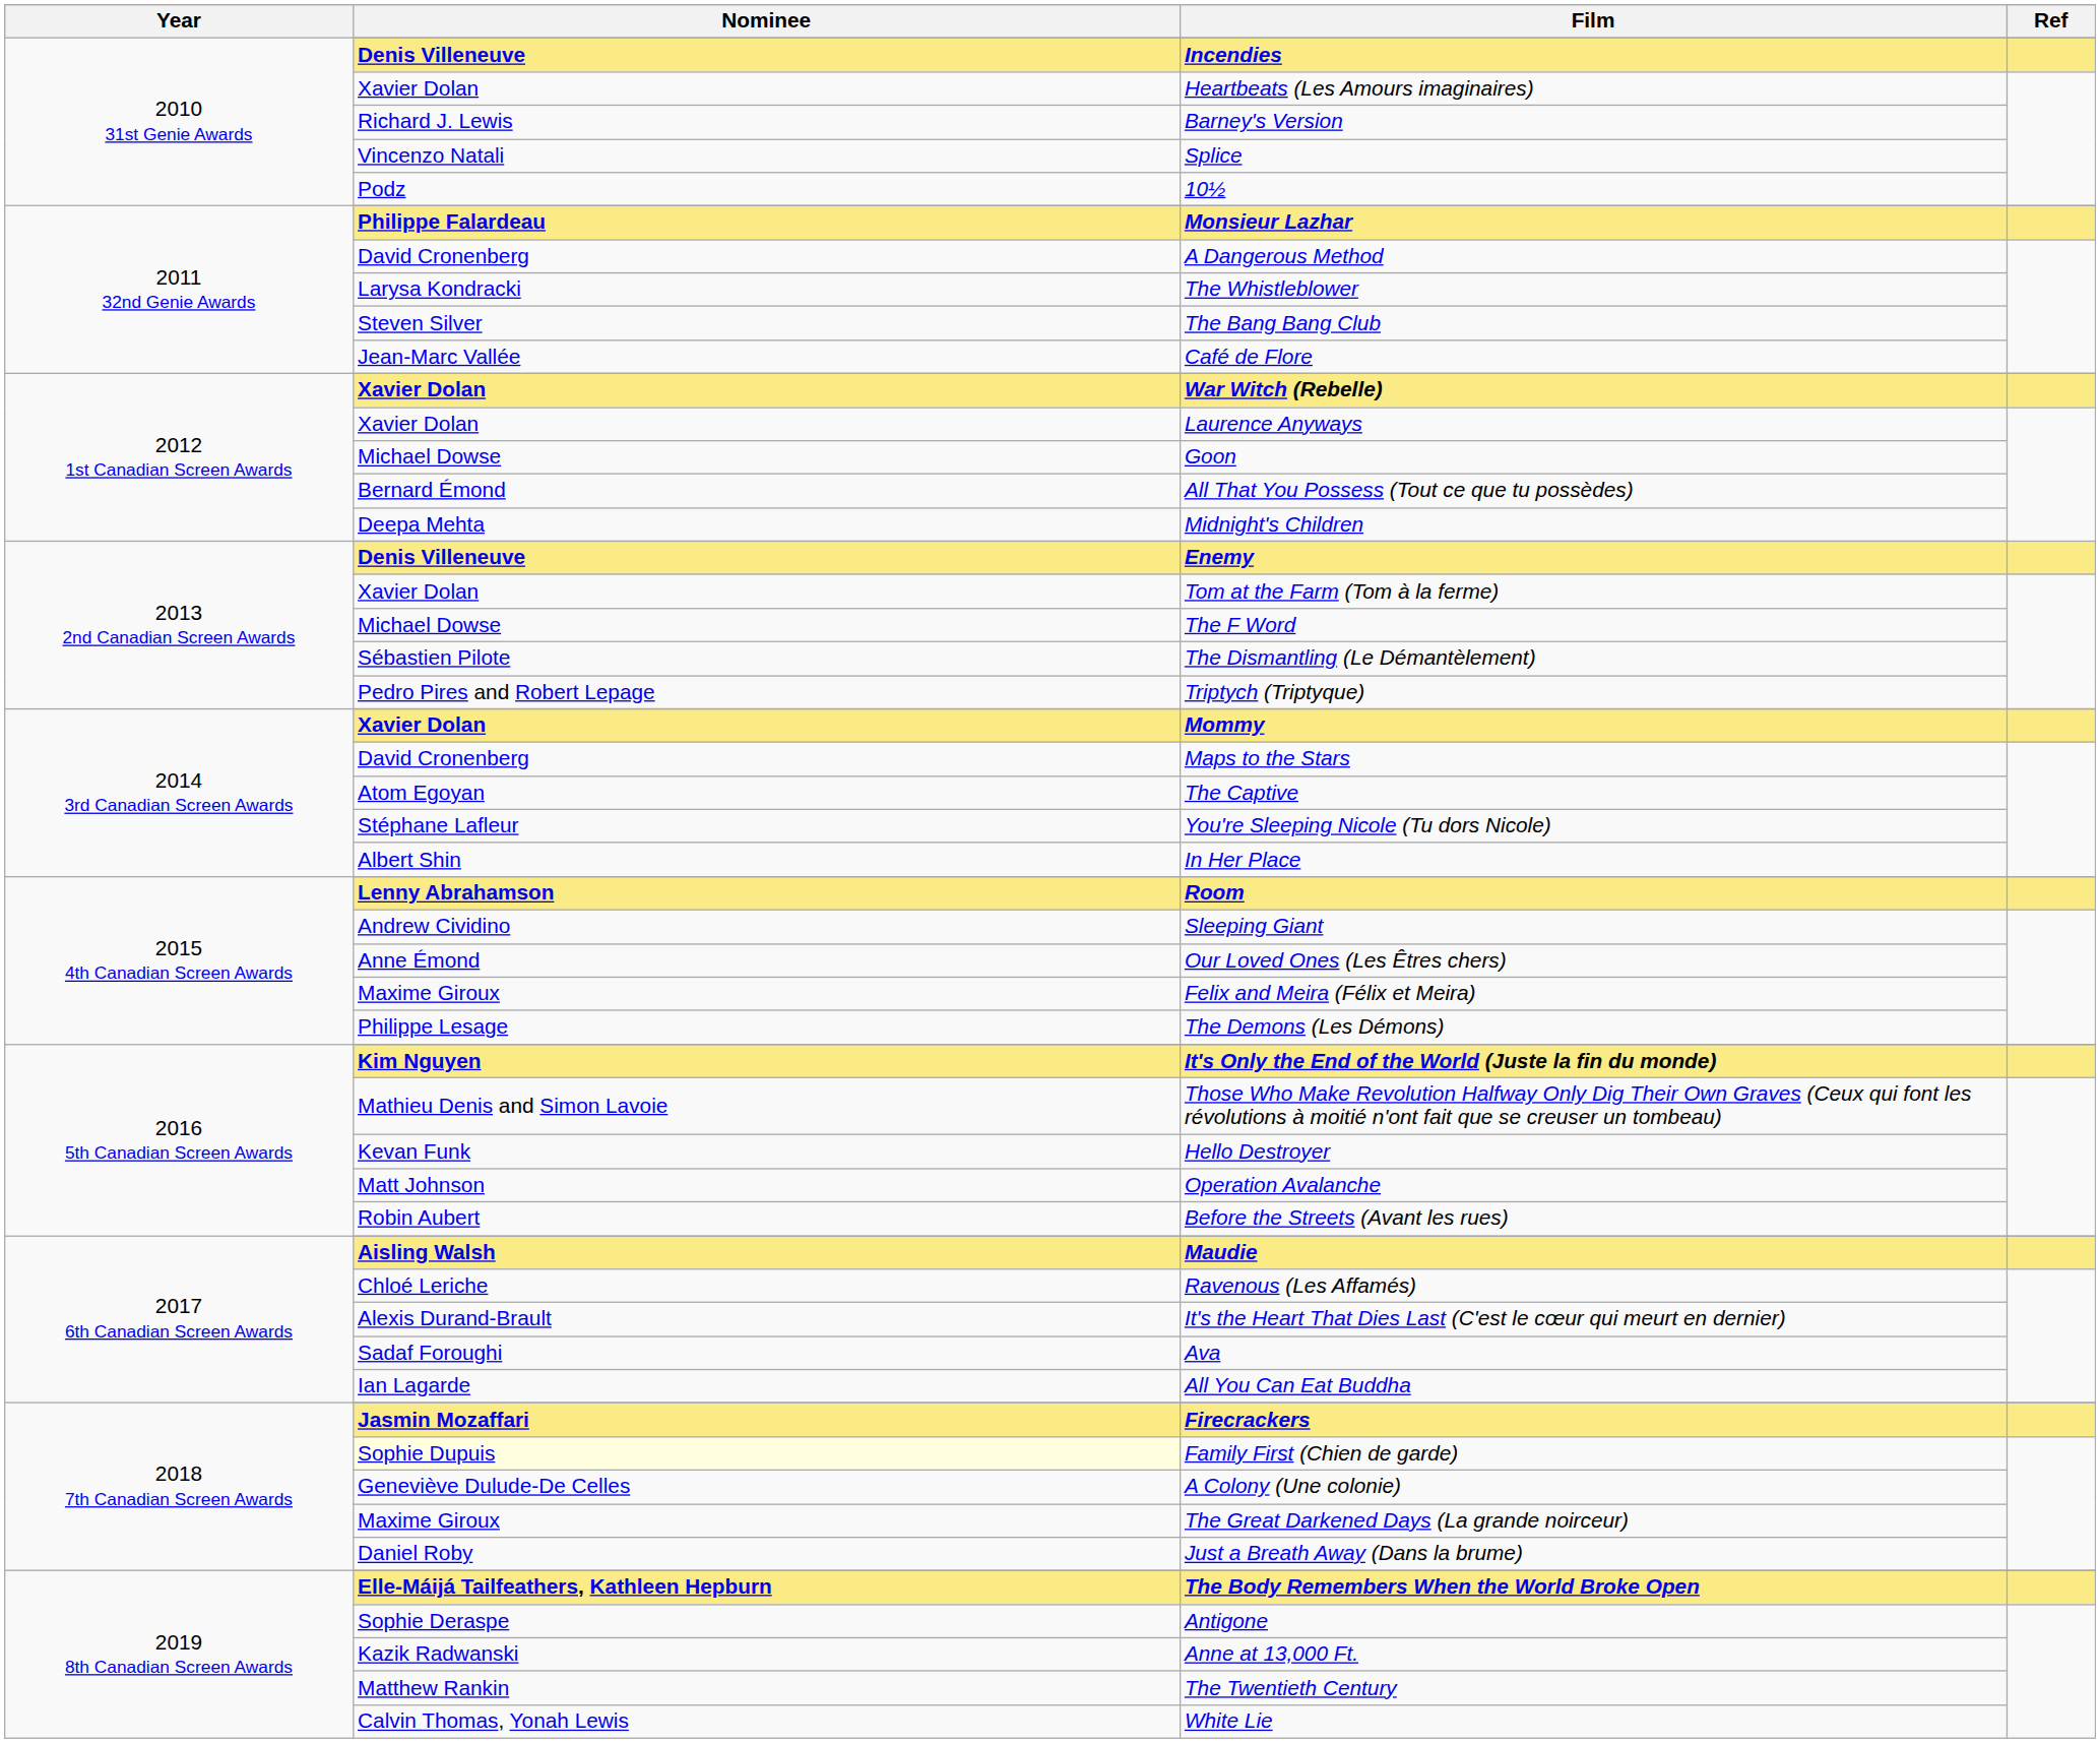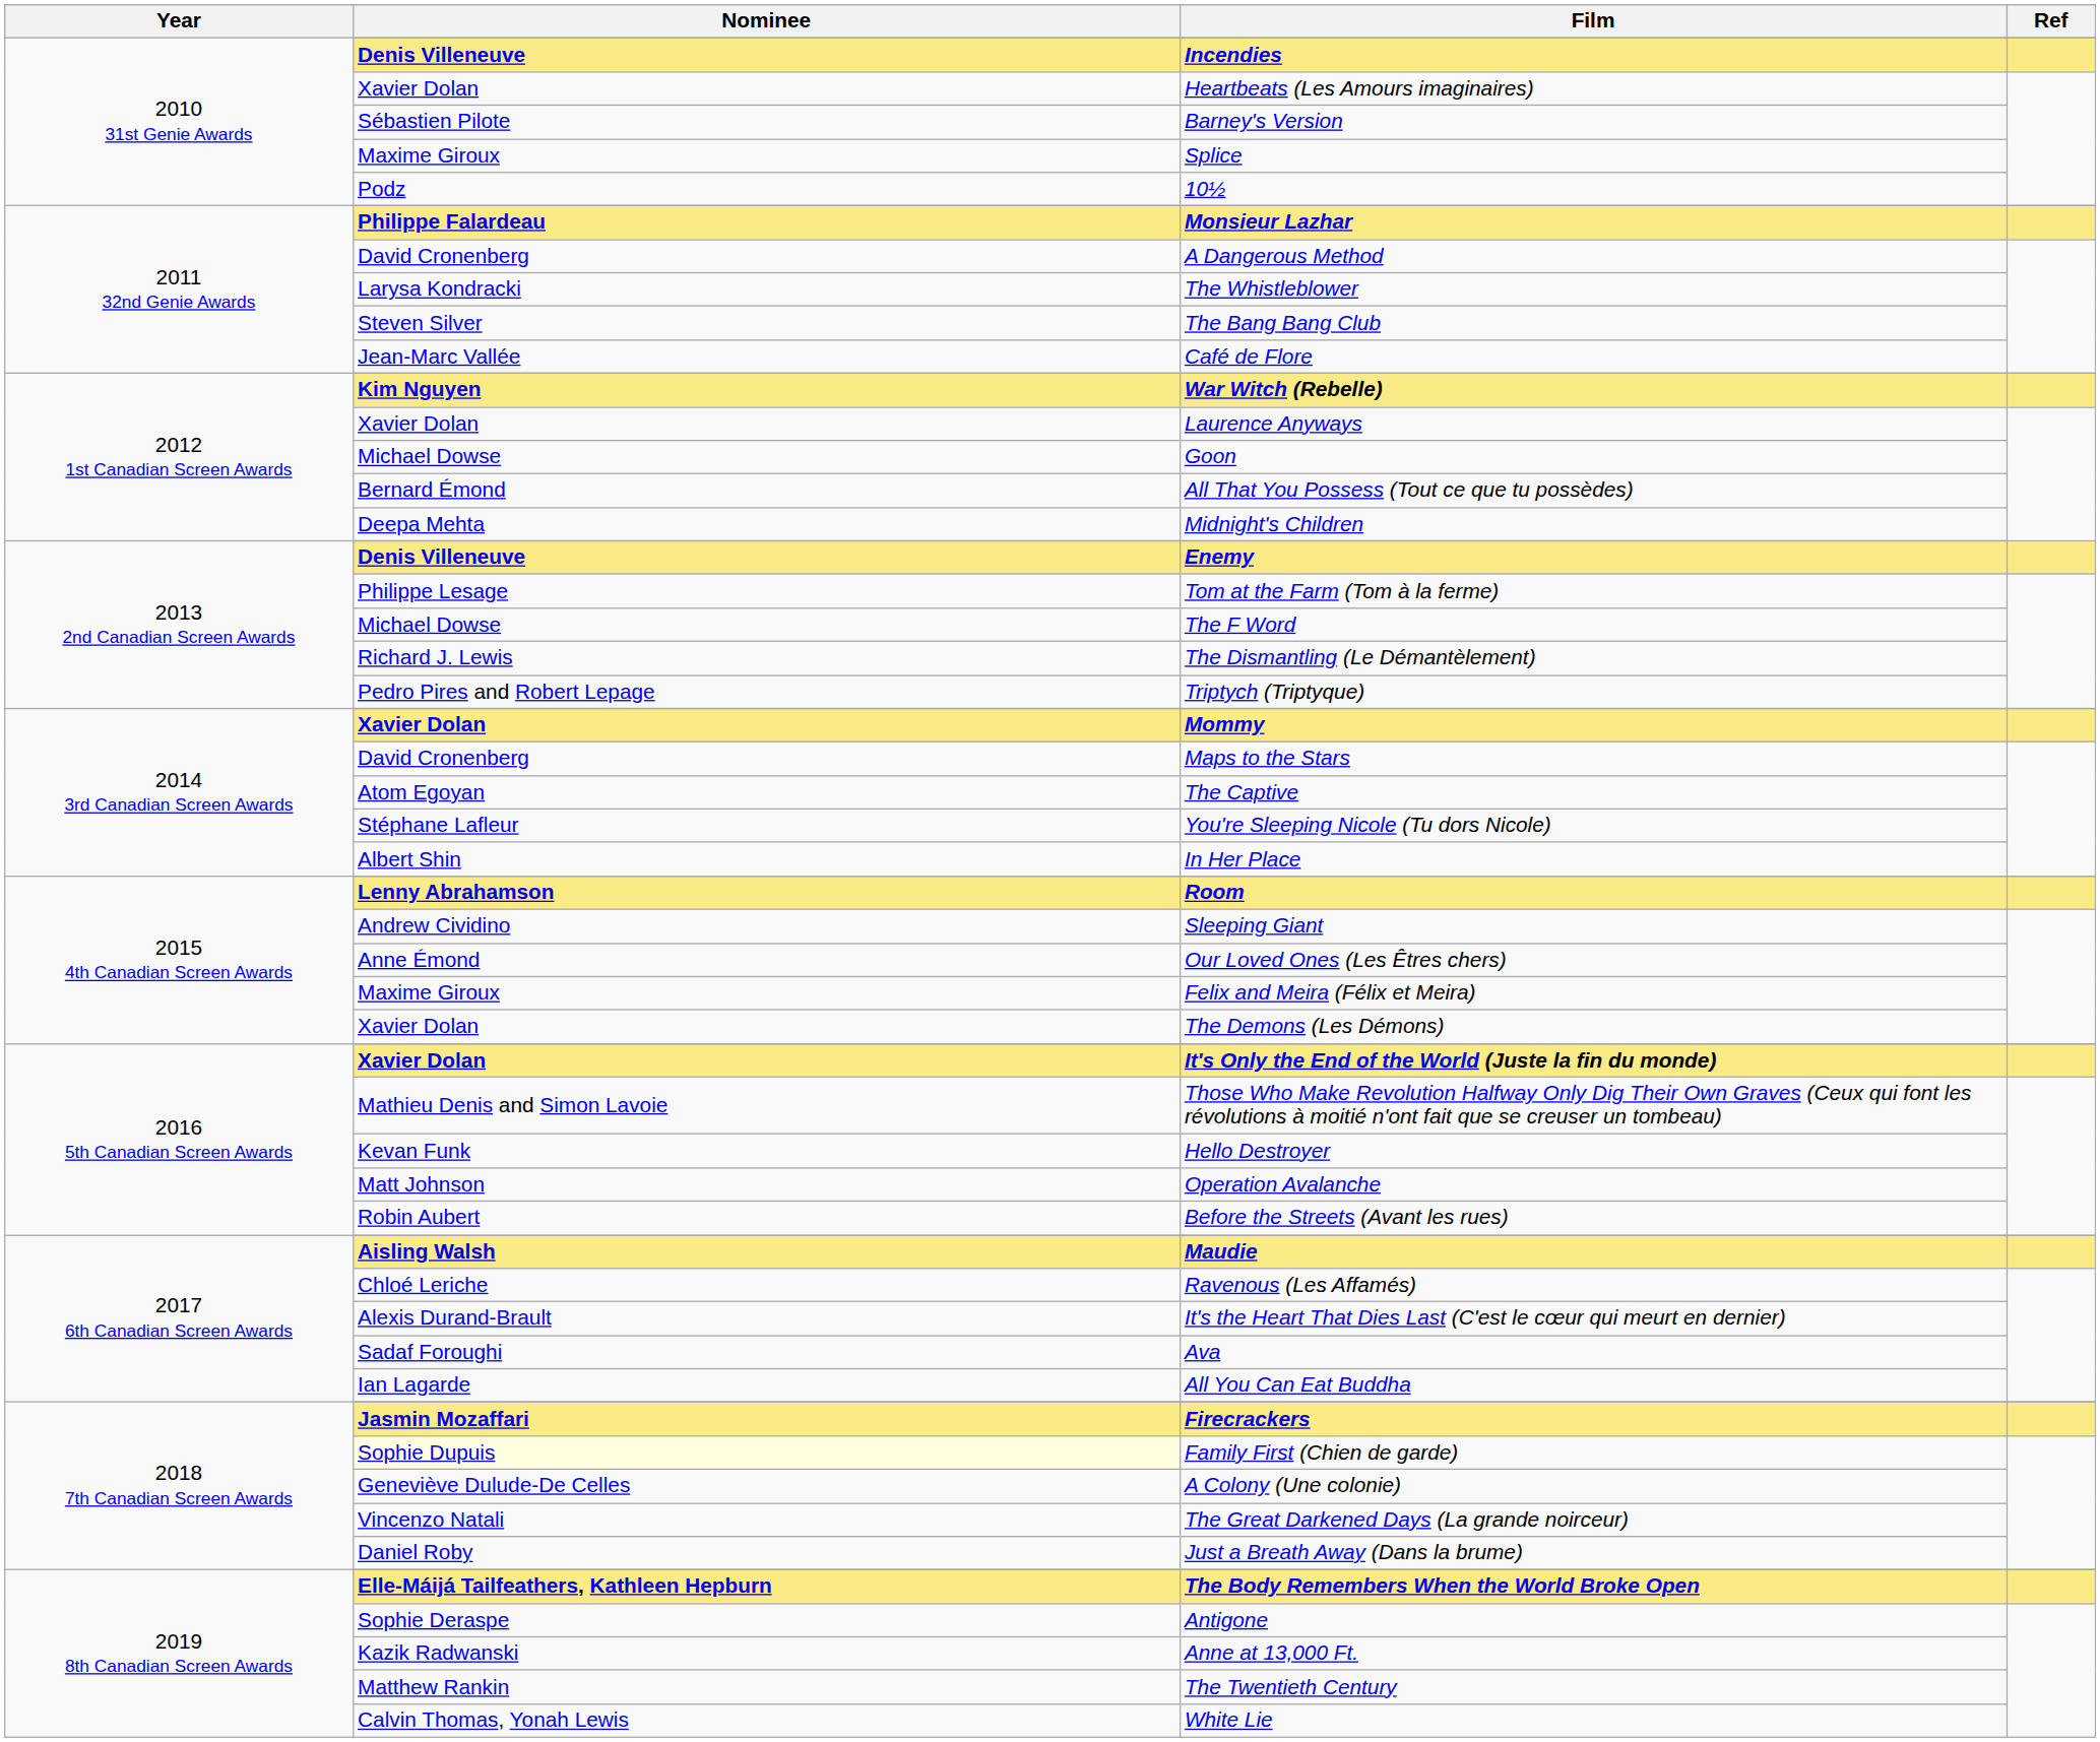 <table class="wikitable" style="width:100%;">
 <tr style="background:#bebebe;">
 <th style="width:8%;">Year</th>
 <th style="width:19%;">Nominee</th>
 <th style="width:19%;">Film</th>
 <th style="width:2%;">Ref</th>
 </tr>
 <tr>
 <td rowspan="6" align="center">2010 <br> <small><a href='#'>31st Genie Awards</a></small></td>
 </tr>
 <tr style="background:#FAEB86;">
 <td><strong><a href='#'>Denis Villeneuve</a></strong></td>
 <td><strong><em><a href='#'>Incendies</a></em></strong></td>
 <td></td>
 </tr>
 <tr>
 <td><a href='#'>Xavier Dolan</a></td>
 <td><em><a href='#'>Heartbeats</a> (Les Amours imaginaires)</em></td>
 <td rowspan=4></td>
 </tr>
 <tr>
-<td><a href='#'>Richard J. Lewis</a></td>
+<td><a href='#'>Sébastien Pilote</a></td>
 <td><em><a href='#'>Barney's Version</a></em></td>
 </tr>
 <tr>
-<td><a href='#'>Vincenzo Natali</a></td>
+<td><a href='#'>Maxime Giroux</a></td>
 <td><em><a href='#'>Splice</a></em></td>
 </tr>
 <tr>
 <td><a href='#'>Podz</a></td>
 <td><em><a href='#'>10½</a></em></td>
 </tr>
 <tr>
 <td rowspan="6" align="center">2011 <br> <small><a href='#'>32nd Genie Awards</a></small></td>
 </tr>
 <tr style="background:#FAEB86;">
 <td><strong><a href='#'>Philippe Falardeau</a></strong></td>
 <td><strong><em><a href='#'>Monsieur Lazhar</a></em></strong></td>
 <td></td>
 </tr>
 <tr>
 <td><a href='#'>David Cronenberg</a></td>
 <td><em><a href='#'>A Dangerous Method</a></em></td>
 <td rowspan=4></td>
 </tr>
 <tr>
 <td><a href='#'>Larysa Kondracki</a></td>
 <td><em><a href='#'>The Whistleblower</a></em></td>
 </tr>
 <tr>
 <td><a href='#'>Steven Silver</a></td>
 <td><em><a href='#'>The Bang Bang Club</a></em></td>
 </tr>
 <tr>
 <td><a href='#'>Jean-Marc Vallée</a></td>
 <td><em><a href='#'>Café de Flore</a></em></td>
 </tr>
 <tr>
 <td rowspan="6" align="center">2012 <br> <small><a href='#'>1st Canadian Screen Awards</a></small></td>
 </tr>
 <tr style="background:#FAEB86;">
-<td><strong><a href='#'>Xavier Dolan</a></strong></td>
+<td><strong><a href='#'>Kim Nguyen</a></strong></td>
 <td><strong><em><a href='#'>War Witch</a> (Rebelle)</em></strong></td>
 <td></td>
 </tr>
 <tr>
 <td><a href='#'>Xavier Dolan</a></td>
 <td><em><a href='#'>Laurence Anyways</a></em></td>
 <td rowspan=5></td>
 </tr>
 <tr>
 <td><a href='#'>Michael Dowse</a></td>
 <td><em><a href='#'>Goon</a></em></td>
 </tr>
 <tr>
 <td><a href='#'>Bernard Émond</a></td>
 <td><em><a href='#'>All That You Possess</a> (Tout ce que tu possèdes)</em></td>
 </tr>
 <tr>
 <td><a href='#'>Deepa Mehta</a></td>
 <td><em><a href='#'>Midnight's Children</a></em></td>
 </tr>
 <tr>
 <td rowspan="6" align="center">2013 <br> <small><a href='#'>2nd Canadian Screen Awards</a></small></td>
 </tr>
 <tr style="background:#FAEB86;">
 <td><strong><a href='#'>Denis Villeneuve</a></strong></td>
 <td><strong><em><a href='#'>Enemy</a></em></strong></td>
 <td></td>
 </tr>
 <tr>
-<td><a href='#'>Xavier Dolan</a></td>
+<td><a href='#'>Philippe Lesage</a></td>
 <td><em><a href='#'>Tom at the Farm</a> (Tom à la ferme)</em></td>
 <td rowspan=4></td>
 </tr>
 <tr>
 <td><a href='#'>Michael Dowse</a></td>
 <td><em><a href='#'>The F Word</a></em></td>
 </tr>
 <tr>
-<td><a href='#'>Sébastien Pilote</a></td>
+<td><a href='#'>Richard J. Lewis</a></td>
 <td><em><a href='#'>The Dismantling</a> (Le Démantèlement)</em></td>
 </tr>
 <tr>
 <td><a href='#'>Pedro Pires</a> and <a href='#'>Robert Lepage</a></td>
 <td><em><a href='#'>Triptych</a> (Triptyque)</em></td>
 </tr>
 <tr>
 <td rowspan="6" align="center">2014<br> <small><a href='#'>3rd Canadian Screen Awards</a></small></td>
 </tr>
 <tr style="background:#FAEB86;">
 <td><strong><a href='#'>Xavier Dolan</a></strong></td>
 <td><strong><em><a href='#'>Mommy</a></em></strong></td>
 <td></td>
 </tr>
 <tr>
 <td><a href='#'>David Cronenberg</a></td>
 <td><em><a href='#'>Maps to the Stars</a></em></td>
 <td rowspan=4></td>
 </tr>
 <tr>
 <td><a href='#'>Atom Egoyan</a></td>
 <td><em><a href='#'>The Captive</a></em></td>
 </tr>
 <tr>
 <td><a href='#'>Stéphane Lafleur</a></td>
 <td><em><a href='#'>You're Sleeping Nicole</a> (Tu dors Nicole)</em></td>
 </tr>
 <tr>
 <td><a href='#'>Albert Shin</a></td>
 <td><em><a href='#'>In Her Place</a></em></td>
 </tr>
 <tr>
 <td rowspan="6" align="center">2015 <br> <small><a href='#'>4th Canadian Screen Awards</a></small></td>
 </tr>
 <tr style="background:#FAEB86;">
 <td><strong><a href='#'>Lenny Abrahamson</a></strong></td>
 <td><strong><em><a href='#'>Room</a></em></strong></td>
 <td></td>
 </tr>
 <tr>
 <td><a href='#'>Andrew Cividino</a></td>
 <td><em><a href='#'>Sleeping Giant</a></em></td>
 <td rowspan=4></td>
 </tr>
 <tr>
 <td><a href='#'>Anne Émond</a></td>
 <td><em><a href='#'>Our Loved Ones</a> (Les Êtres chers)</em></td>
 </tr>
 <tr>
 <td><a href='#'>Maxime Giroux</a></td>
 <td><em><a href='#'>Felix and Meira</a> (Félix et Meira)</em></td>
 </tr>
 <tr>
-<td><a href='#'>Philippe Lesage</a></td>
+<td><a href='#'>Xavier Dolan</a></td>
 <td><em><a href='#'>The Demons</a> (Les Démons)</em></td>
 </tr>
 <tr>
 <td rowspan="6" align="center">2016 <br> <small><a href='#'>5th Canadian Screen Awards</a></small></td>
 </tr>
 <tr style="background:#FAEB86;">
-<td><strong><a href='#'>Kim Nguyen</a></strong></td>
+<td><strong><a href='#'>Xavier Dolan</a></strong></td>
 <td><strong><em><a href='#'>It's Only the End of the World</a> (Juste la fin du monde)</em></strong></td>
 <td></td>
 </tr>
 <tr>
 <td><a href='#'>Mathieu Denis</a> and <a href='#'>Simon Lavoie</a></td>
 <td><em><a href='#'>Those Who Make Revolution Halfway Only Dig Their Own Graves</a> (Ceux qui font les révolutions à moitié n'ont fait que se creuser un tombeau)</em></td>
 <td rowspan=4></td>
 </tr>
 <tr>
 <td><a href='#'>Kevan Funk</a></td>
 <td><em><a href='#'>Hello Destroyer</a></em></td>
 </tr>
 <tr>
 <td><a href='#'>Matt Johnson</a></td>
 <td><em><a href='#'>Operation Avalanche</a></em></td>
 </tr>
 <tr>
 <td><a href='#'>Robin Aubert</a></td>
 <td><em><a href='#'>Before the Streets</a> (Avant les rues)</em></td>
 </tr>
 <tr>
 <td rowspan="6" align="center">2017 <br> <small><a href='#'>6th Canadian Screen Awards</a></small></td>
 </tr>
 <tr style="background:#FAEB86">
 <td><strong><a href='#'>Aisling Walsh</a></strong></td>
 <td><strong><em><a href='#'>Maudie</a></em></strong></td>
 <td></td>
 </tr>
 <tr>
 <td><a href='#'>Chloé Leriche</a></td>
 <td><em><a href='#'>Ravenous</a> (Les Affamés)</em></td>
 <td rowspan=4></td>
 </tr>
 <tr>
 <td><a href='#'>Alexis Durand-Brault</a></td>
 <td><em><a href='#'>It's the Heart That Dies Last</a> (C'est le cœur qui meurt en dernier)</em></td>
 </tr>
 <tr>
 <td><a href='#'>Sadaf Foroughi</a></td>
 <td><em><a href='#'>Ava</a></em></td>
 </tr>
 <tr>
 <td><a href='#'>Ian Lagarde</a></td>
 <td><em><a href='#'>All You Can Eat Buddha</a></em></td>
 </tr>
 <tr>
 <td rowspan="6" align="center">2018 <br> <small><a href='#'>7th Canadian Screen Awards</a></small></td>
 </tr>
 <tr style="background:#FAEB86;">
 <td><strong><a href='#'>Jasmin Mozaffari</a></strong></td>
 <td><strong><em><a href='#'>Firecrackers</a></em></strong></td>
 <td></td>
 </tr>
 <tr>
 <td style="background: lightyellow;"><a href='#'>Sophie Dupuis</a></td>
 <td><em><a href='#'>Family First</a> (Chien de garde)</em></td>
 <td rowspan=4></td>
 </tr>
 <tr>
 <td><a href='#'>Geneviève Dulude-De Celles</a></td>
 <td><em><a href='#'>A Colony</a> (Une colonie)</em></td>
 </tr>
 <tr>
-<td><a href='#'>Maxime Giroux</a></td>
+<td><a href='#'>Vincenzo Natali</a></td>
 <td><em><a href='#'>The Great Darkened Days</a> (La grande noirceur)</em></td>
 </tr>
 <tr>
 <td><a href='#'>Daniel Roby</a></td>
 <td><em><a href='#'>Just a Breath Away</a> (Dans la brume)</em></td>
 </tr>
 <tr>
 <td rowspan="6" align="center">2019 <br> <small><a href='#'>8th Canadian Screen Awards</a></small></td>
 </tr>
 <tr style="background:#FAEB86;">
 <td><strong><a href='#'>Elle-Máijá Tailfeathers</a>, <a href='#'>Kathleen Hepburn</a></strong></td>
 <td><strong><em><a href='#'>The Body Remembers When the World Broke Open</a></em></strong></td>
 <td></td>
 </tr>
 <tr>
 <td><a href='#'>Sophie Deraspe</a></td>
 <td><em><a href='#'>Antigone</a></em></td>
 <td rowspan=4></td>
 </tr>
 <tr>
 <td><a href='#'>Kazik Radwanski</a></td>
 <td><em><a href='#'>Anne at 13,000 Ft.</a></em></td>
 </tr>
 <tr>
 <td><a href='#'>Matthew Rankin</a></td>
 <td><em><a href='#'>The Twentieth Century</a></em></td>
 </tr>
 <tr>
 <td><a href='#'>Calvin Thomas</a>, <a href='#'>Yonah Lewis</a></td>
 <td><em><a href='#'>White Lie</a></em></td>
 </tr>
 </table>
